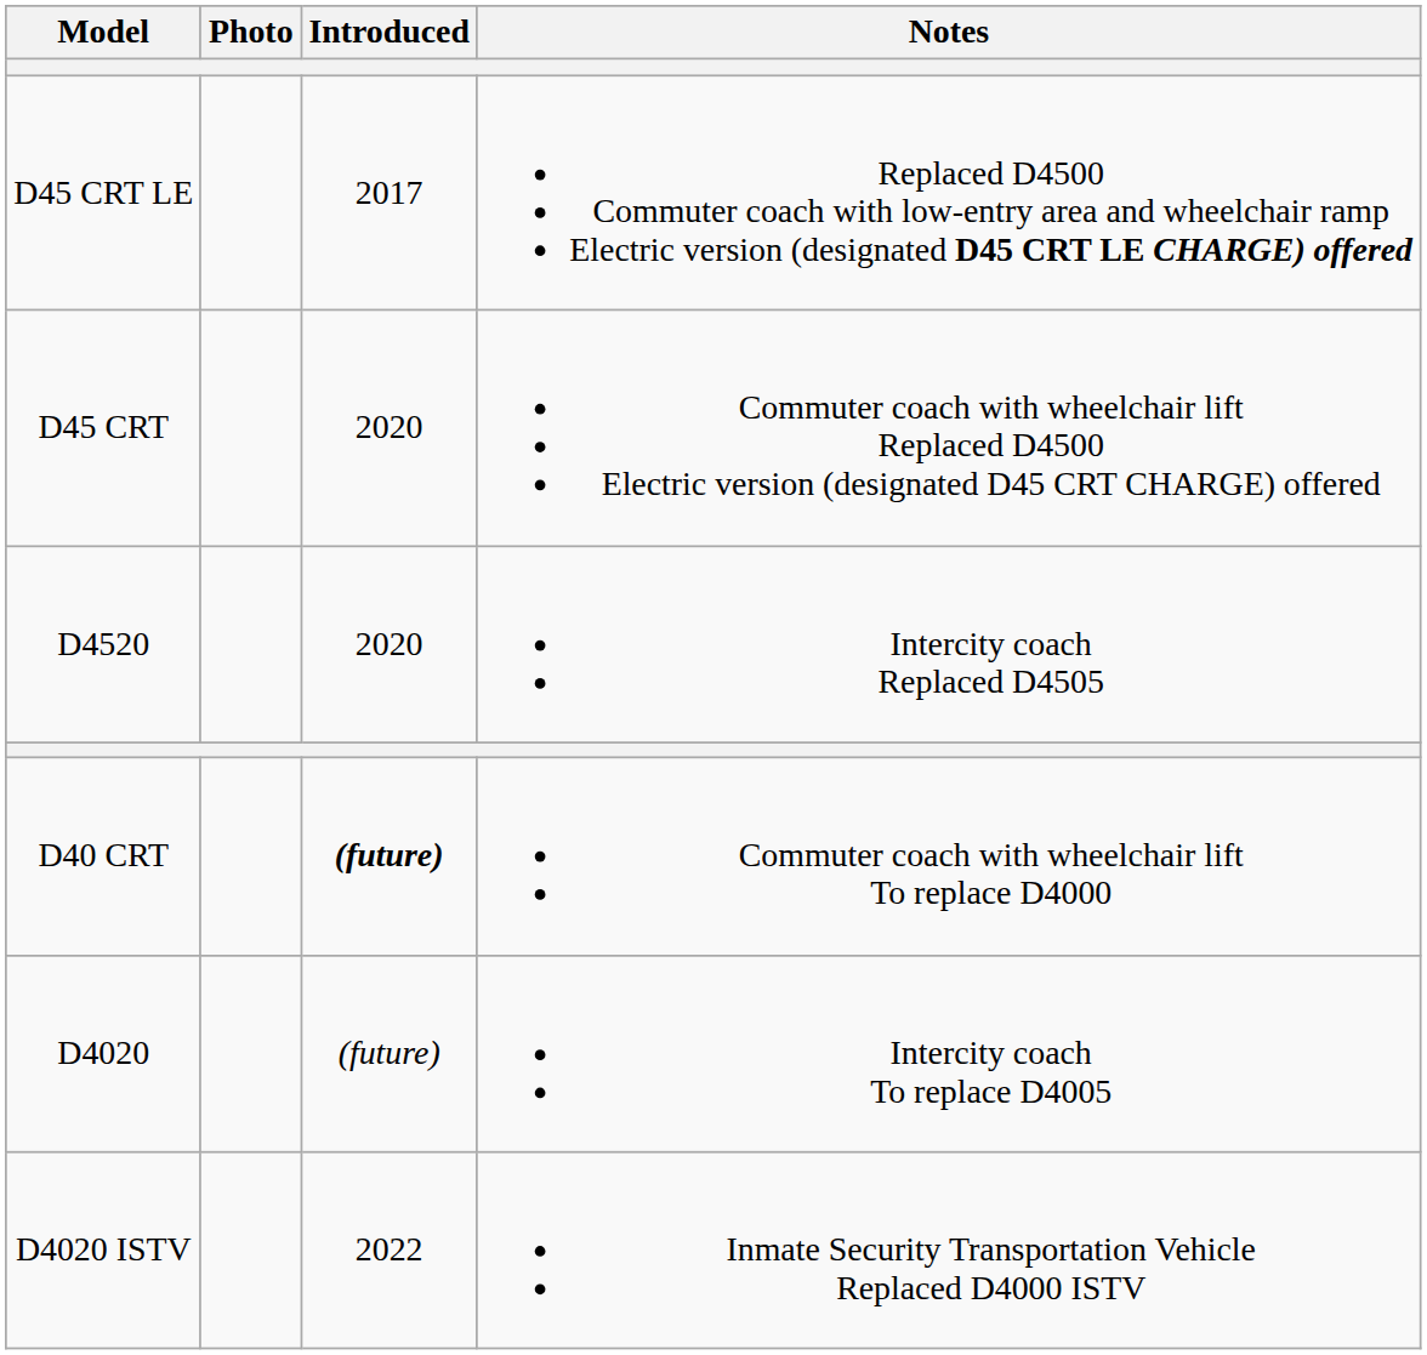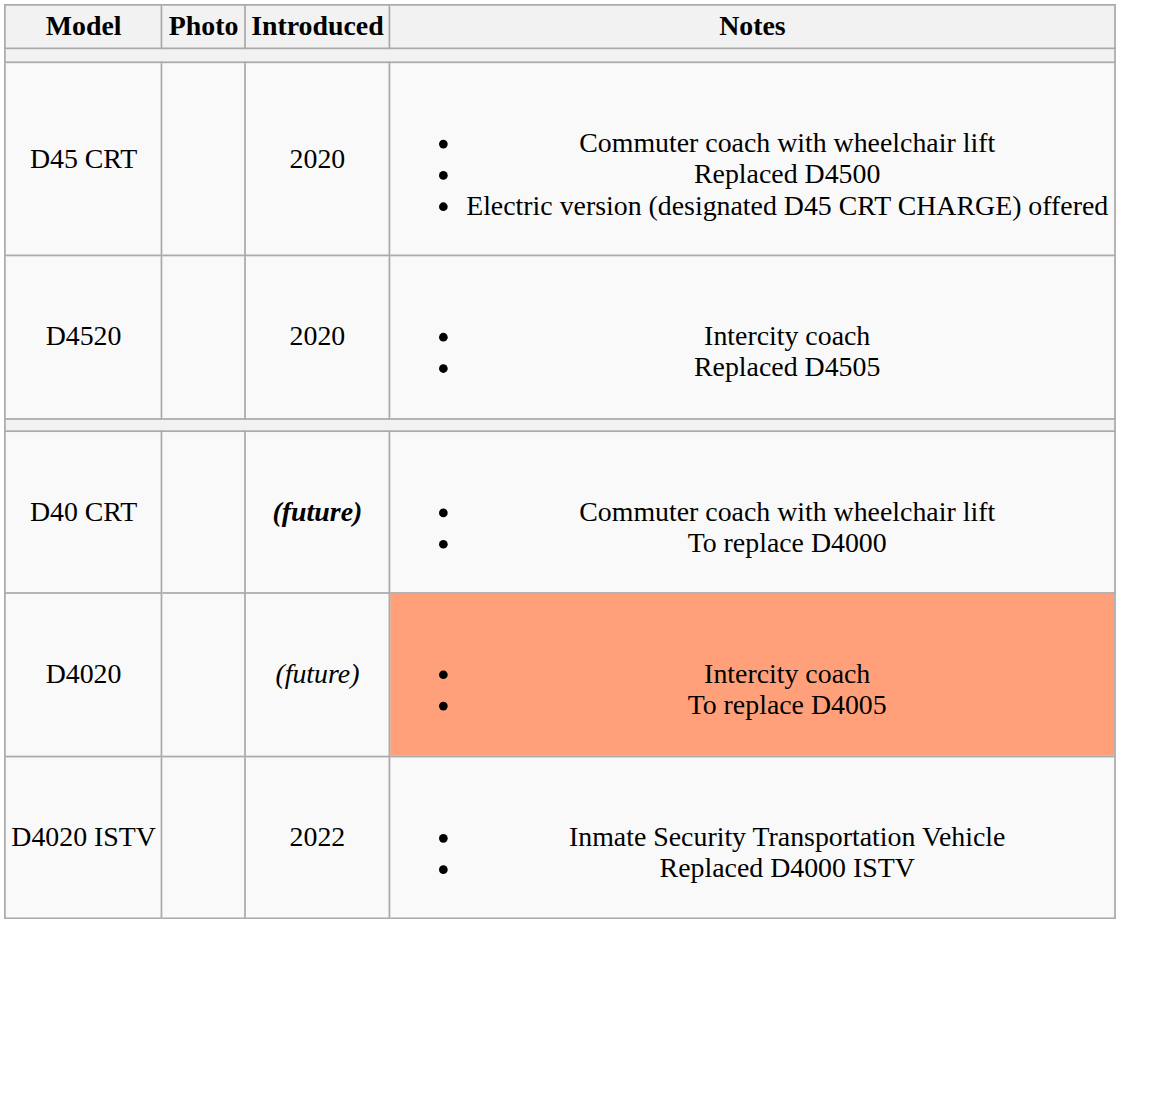 <table class="wikitable">
 <tr align="center">
 <th>Model</th>
 <th>Photo</th>
 <th>Introduced</th>
 <th>Notes</th>
 </tr>
 <tr align="center">
 <th colspan="4"></th>
-</tr>
-<tr align="center">
-<td>D45 CRT LE</td>
-<td></td>
-<td>2017</td>
-<td><br><ul><li>Replaced D4500</li><li>Commuter coach with low-entry area and wheelchair ramp</li><li>Electric version (designated <strong>D45 CRT LE <em>CHARGE<strong><em>) offered</li></ul></td>
 </tr>
 <tr align="center">
 <td>D45 CRT</td>
 <td></td>
 <td>2020</td>
 <td><br><ul><li>Commuter coach with wheelchair lift</li><li>Replaced D4500</li><li>Electric version (designated </strong>D45 CRT </em>CHARGE</em></strong>) offered</li></ul></td>
 </tr>
 <tr align="center">
 <td>D4520</td>
 <td></td>
 <td>2020</td>
 <td><br><ul><li>Intercity coach</li><li>Replaced D4505</li></ul></td>
 </tr>
 <tr align="center">
 <th colspan="4"></th>
 </tr>
 <tr align="center">
 <td>D40 CRT</td>
 <td></td>
 <td><strong><em>(future)</em></strong></td>
 <td><br><ul><li>Commuter coach with wheelchair lift</li><li>To replace D4000</li></ul></td>
 </tr>
 <tr align="center">
 <td>D4020</td>
 <td></td>
 <td><em>(future)</em></td>
-<td><br><ul><li>Intercity coach</li><li>To replace D4005</li></ul></td>
+<td style="background: lightsalmon;"><br><ul><li>Intercity coach</li><li>To replace D4005</li></ul></td>
 </tr>
 <tr align="center">
 <td>D4020 ISTV</td>
 <td></td>
 <td>2022 </td>
 <td><br><ul><li>Inmate Security Transportation Vehicle</li><li>Replaced D4000 ISTV</li></ul></td>
 </tr>
 </table>
